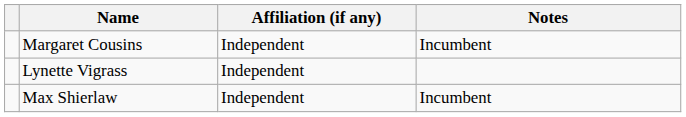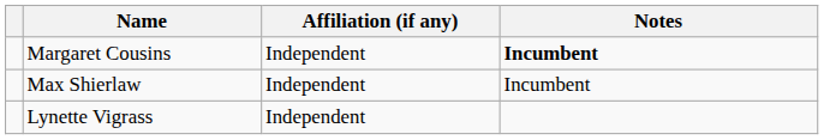 <table class="wikitable" width="51%">
 <tr>
 <th width="1%"></th>
 <th width="15%">Name</th>
 <th width="15%">Affiliation (if any)</th>
 <th width="20%">Notes</th>
 </tr>
 <tr>
 <td bgcolor=></td>
 <td>Margaret Cousins</td>
 <td>Independent</td>
+<td><strong>Incumbent</strong></td>
+</tr>
+<tr>
+<td bgcolor=></td>
+<td>Max Shierlaw</td>
+<td>Independent</td>
 <td>Incumbent</td>
 </tr>
 <tr>
 <td bgcolor=></td>
 <td>Lynette Vigrass</td>
 <td>Independent</td>
 <td></td>
 </tr>
-<tr>
-<td bgcolor=></td>
-<td>Max Shierlaw</td>
-<td>Independent</td>
-<td>Incumbent</td>
-</tr>
 </table>
